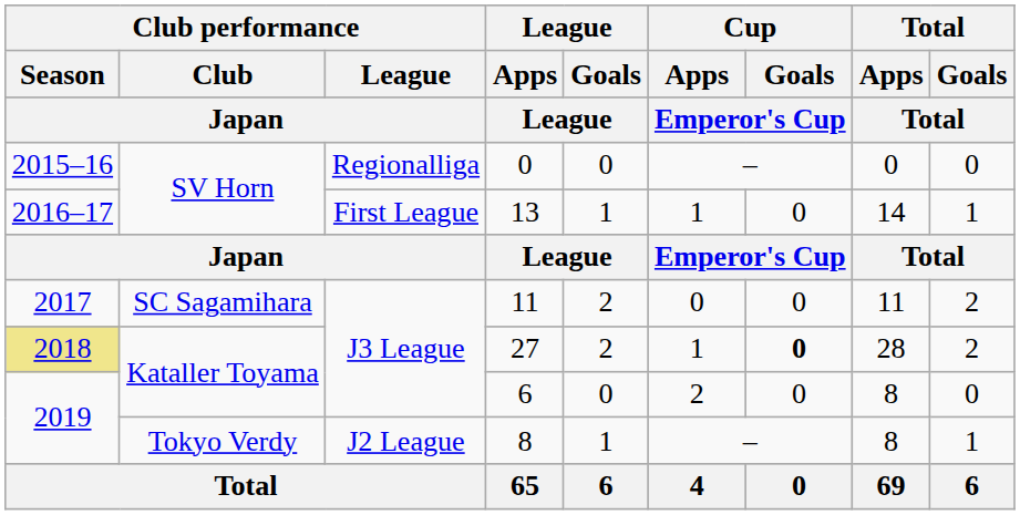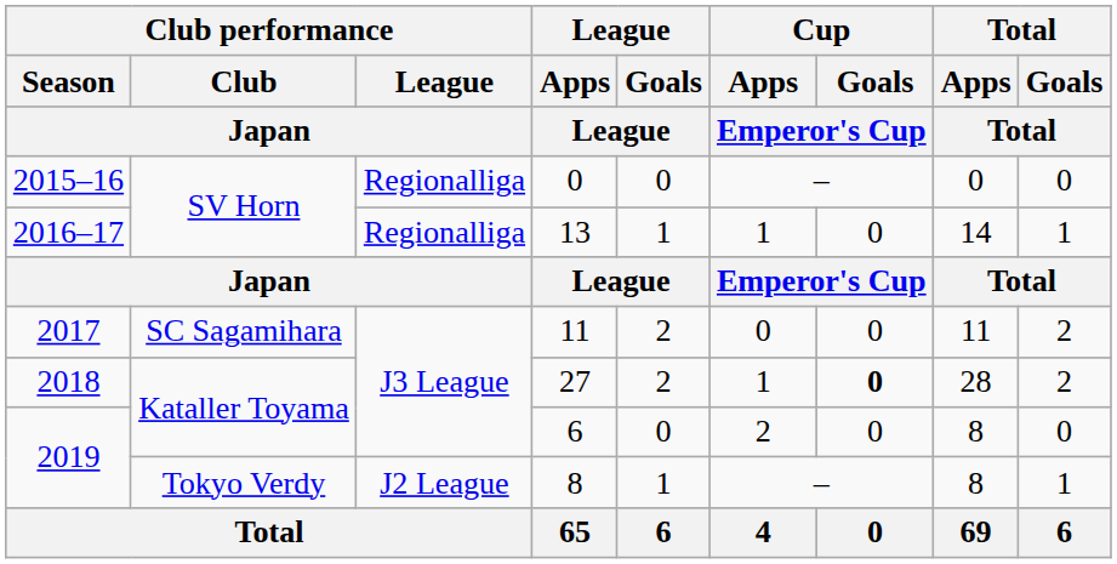 <table class="wikitable" style="text-align:center;">
 <tr>
 <th colspan=3>Club performance</th>
 <th colspan=2>League</th>
 <th colspan=2>Cup</th>
 <th colspan=2>Total</th>
 </tr>
 <tr>
 <th>Season</th>
 <th>Club</th>
 <th>League</th>
 <th>Apps</th>
 <th>Goals</th>
 <th>Apps</th>
 <th>Goals</th>
 <th>Apps</th>
 <th>Goals</th>
 </tr>
 <tr>
 <th colspan=3>Japan</th>
 <th colspan=2>League</th>
 <th colspan=2><a href='#'>Emperor's Cup</a></th>
 <th colspan=2>Total</th>
 </tr>
 <tr>
 <td><a href='#'>2015–16</a></td>
 <td rowspan="2"><a href='#'>SV Horn</a></td>
 <td><a href='#'>Regionalliga</a></td>
 <td>0</td>
 <td>0</td>
 <td colspan="2">–</td>
 <td>0</td>
 <td>0</td>
 </tr>
 <tr>
 <td><a href='#'>2016–17</a></td>
-<td><a href='#'>First League</a></td>
+<td><a href='#'>Regionalliga</a></td>
 <td>13</td>
 <td>1</td>
 <td>1</td>
 <td>0</td>
 <td>14</td>
 <td>1</td>
 </tr>
 <tr>
 <th colspan=3>Japan</th>
 <th colspan=2>League</th>
 <th colspan=2><a href='#'>Emperor's Cup</a></th>
 <th colspan=2>Total</th>
 </tr>
 <tr>
 <td><a href='#'>2017</a></td>
 <td><a href='#'>SC Sagamihara</a></td>
 <td rowspan="3"><a href='#'>J3 League</a></td>
 <td>11</td>
 <td>2</td>
 <td>0</td>
 <td>0</td>
 <td>11</td>
 <td>2</td>
 </tr>
 <tr>
-<td style="background: khaki;"><a href='#'>2018</a></td>
+<td><a href='#'>2018</a></td>
 <td rowspan="2"><a href='#'>Kataller Toyama</a></td>
 <td>27</td>
 <td>2</td>
 <td>1</td>
 <td><strong>0</strong></td>
 <td>28</td>
 <td>2</td>
 </tr>
 <tr>
 <td rowspan="2"><a href='#'>2019</a></td>
 <td>6</td>
 <td>0</td>
 <td>2</td>
 <td>0</td>
 <td>8</td>
 <td>0</td>
 </tr>
 <tr>
 <td rowspan="1"><a href='#'>Tokyo Verdy</a></td>
 <td rowspan="1"><a href='#'>J2 League</a></td>
 <td>8</td>
 <td>1</td>
 <td colspan="2">–</td>
 <td>8</td>
 <td>1</td>
 </tr>
 <tr>
 <th colspan=3>Total</th>
 <th>65</th>
 <th>6</th>
 <th>4</th>
 <th>0</th>
 <th>69</th>
 <th>6</th>
 </tr>
 </table>
